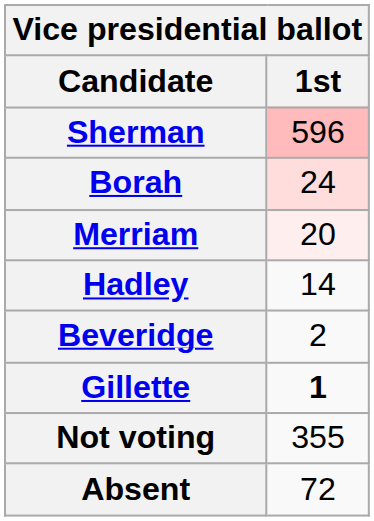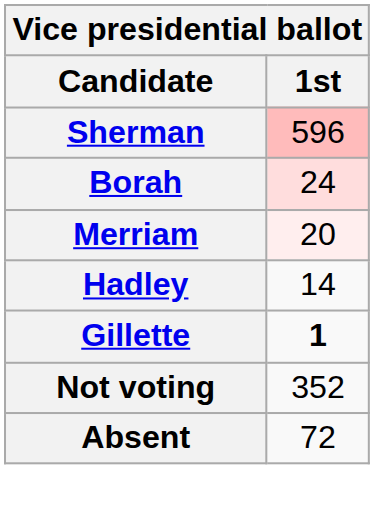 <table class="wikitable sortable" style="text-align:center">
 <tr>
 <th colspan="2"><strong>Vice presidential ballot</strong></th>
 </tr>
 <tr>
 <th>Candidate</th>
 <th>1st</th>
 </tr>
 <tr>
 <th><a href='#'>Sherman</a></th>
 <td style="background:#fbb;">596</td>
 </tr>
 <tr>
 <th><a href='#'>Borah</a></th>
 <td style="background:#fdd;">24</td>
 </tr>
 <tr>
 <th><a href='#'>Merriam</a></th>
 <td style="background:#fee;">20</td>
 </tr>
 <tr>
 <th><a href='#'>Hadley</a></th>
 <td>14</td>
 </tr>
 <tr>
-<th><a href='#'>Beveridge</a></th>
-<td>2</td>
-</tr>
-<tr>
 <th><a href='#'>Gillette</a></th>
 <td><strong>1</strong></td>
 </tr>
 <tr>
 <th>Not voting</th>
-<td>355</td>
+<td>352</td>
 </tr>
 <tr>
 <th>Absent</th>
 <td>72</td>
 </tr>
 </table>
